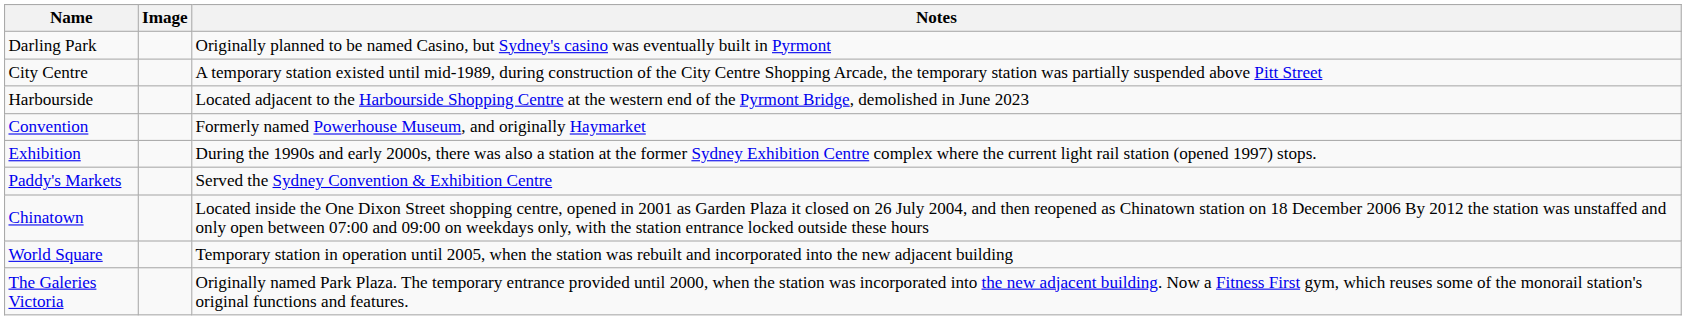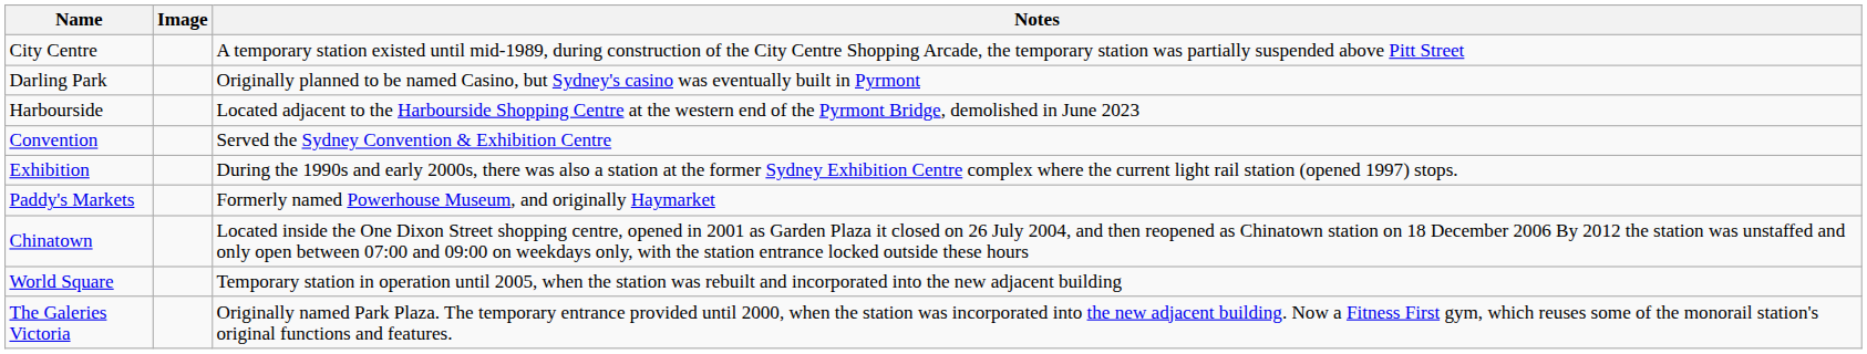 <table class="wikitable">
 <tr>
 <th>Name</th>
 <th>Image</th>
 <th>Notes</th>
 </tr>
 <tr>
+<td>City Centre</td>
+<td></td>
+<td>A temporary station existed until mid-1989, during construction of the City Centre Shopping Arcade, the temporary station was partially suspended above <a href='#'>Pitt Street</a></td>
+</tr>
+<tr>
 <td>Darling Park</td>
 <td align="center"></td>
 <td>Originally planned to be named Casino, but <a href='#'>Sydney's casino</a> was eventually built in <a href='#'>Pyrmont</a></td>
-</tr>
-<tr>
-<td>City Centre</td>
-<td></td>
-<td>A temporary station existed until mid-1989, during construction of the City Centre Shopping Arcade, the temporary station was partially suspended above <a href='#'>Pitt Street</a></td>
 </tr>
 <tr>
 <td>Harbourside</td>
 <td></td>
 <td>Located adjacent to the <a href='#'>Harbourside Shopping Centre</a> at the western end of the <a href='#'>Pyrmont Bridge</a>, demolished in June 2023</td>
 </tr>
 <tr>
 <td><a href='#'>Convention</a></td>
 <td></td>
-<td>Formerly named <a href='#'>Powerhouse Museum</a>, and originally <a href='#'>Haymarket</a></td>
+<td>Served the <a href='#'>Sydney Convention & Exhibition Centre</a></td>
 </tr>
 <tr>
 <td><a href='#'>Exhibition</a></td>
 <td></td>
 <td>During the 1990s and early 2000s, there was also a station at the former <a href='#'>Sydney Exhibition Centre</a> complex where the current light rail station (opened 1997) stops.</td>
 </tr>
 <tr>
 <td><a href='#'>Paddy's Markets</a></td>
 <td></td>
-<td>Served the <a href='#'>Sydney Convention & Exhibition Centre</a></td>
+<td>Formerly named <a href='#'>Powerhouse Museum</a>, and originally <a href='#'>Haymarket</a></td>
 </tr>
 <tr>
 <td><a href='#'>Chinatown</a></td>
 <td></td>
 <td>Located inside the One Dixon Street shopping centre, opened in 2001 as Garden Plaza it closed on 26 July 2004, and then reopened as Chinatown station on 18 December 2006 By 2012 the station was unstaffed and only open between 07:00 and 09:00 on weekdays only, with the station entrance locked outside these hours</td>
 </tr>
 <tr>
 <td><a href='#'>World Square</a></td>
 <td align="center"></td>
 <td>Temporary station in operation until 2005, when the station was rebuilt and incorporated into the new adjacent building</td>
 </tr>
 <tr>
 <td><a href='#'>The Galeries Victoria</a></td>
 <td align="center"></td>
 <td>Originally named Park Plaza. The temporary entrance provided until 2000, when the station was incorporated into <a href='#'>the new adjacent building</a>. Now a <a href='#'>Fitness First</a> gym, which reuses some of the monorail station's original functions and features.</td>
 </tr>
 </table>
